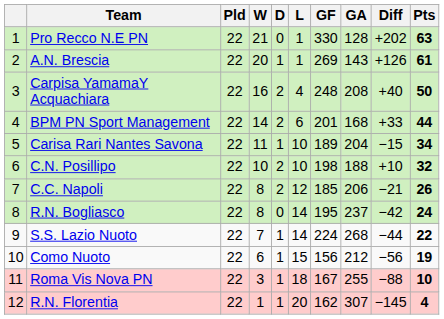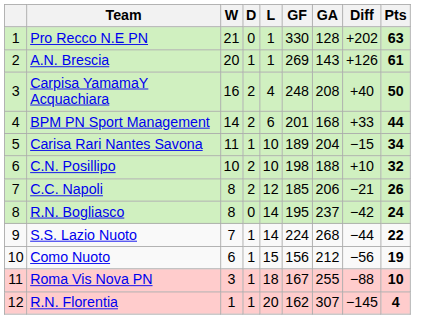 <table class="wikitable sortable" style="text-align:center">
 <tr>
 <th></th>
 <th width="210">Team</th>
-<th>Pld</th>
 <th>W</th>
 <th>D</th>
 <th>L</th>
 <th>GF</th>
 <th>GA</th>
 <th>Diff</th>
 <th>Pts</th>
 </tr>
 <tr style="background: #D0F0C0;">
 <td>1</td>
 <td align=left> <a href='#'>Pro Recco N.E PN</a></td>
-<td>22</td>
 <td>21</td>
 <td>0</td>
 <td>1</td>
 <td>330</td>
 <td>128</td>
 <td>+202</td>
 <td><strong>63</strong></td>
 </tr>
 <tr style="background: #D0F0C0;">
 <td>2</td>
 <td align=left> <a href='#'>A.N. Brescia</a></td>
-<td>22</td>
 <td>20</td>
 <td>1</td>
 <td>1</td>
 <td>269</td>
 <td>143</td>
 <td>+126</td>
 <td><strong>61</strong></td>
 </tr>
 <tr style="background: #D0F0C0;">
 <td>3</td>
 <td align=left> <a href='#'>Carpisa YamamaY Acquachiara</a></td>
-<td>22</td>
 <td>16</td>
 <td>2</td>
 <td>4</td>
 <td>248</td>
 <td>208</td>
 <td>+40</td>
 <td><strong>50</strong></td>
 </tr>
 <tr style="background: #D0F0C0;">
 <td>4</td>
 <td align=left> <a href='#'>BPM PN Sport Management</a></td>
-<td>22</td>
 <td>14</td>
 <td>2</td>
 <td>6</td>
 <td>201</td>
 <td>168</td>
 <td>+33</td>
 <td><strong>44</strong></td>
 </tr>
 <tr style="background: #D0F0C0;">
 <td>5</td>
 <td align=left> <a href='#'>Carisa Rari Nantes Savona</a></td>
-<td>22</td>
 <td>11</td>
 <td>1</td>
 <td>10</td>
 <td>189</td>
 <td>204</td>
 <td>−15</td>
 <td><strong>34</strong></td>
 </tr>
 <tr style="background: #D0F0C0;">
 <td>6</td>
 <td align=left> <a href='#'>C.N. Posillipo</a></td>
-<td>22</td>
 <td>10</td>
 <td>2</td>
 <td>10</td>
 <td>198</td>
 <td>188</td>
 <td>+10</td>
 <td><strong>32</strong></td>
 </tr>
 <tr style="background: #D0F0C0;">
 <td>7</td>
 <td align=left> <a href='#'>C.C. Napoli</a></td>
-<td>22</td>
 <td>8</td>
 <td>2</td>
 <td>12</td>
 <td>185</td>
 <td>206</td>
 <td>−21</td>
 <td><strong>26</strong></td>
 </tr>
 <tr style="background: #D0F0C0;">
 <td>8</td>
 <td align=left> <a href='#'>R.N. Bogliasco</a></td>
-<td>22</td>
 <td>8</td>
 <td>0</td>
 <td>14</td>
 <td>195</td>
 <td>237</td>
 <td>−42</td>
 <td><strong>24</strong></td>
 </tr>
 <tr>
 <td>9</td>
 <td align=left> <a href='#'>S.S. Lazio Nuoto</a></td>
-<td>22</td>
 <td>7</td>
 <td>1</td>
 <td>14</td>
 <td>224</td>
 <td>268</td>
 <td>−44</td>
 <td><strong>22</strong></td>
 </tr>
 <tr>
 <td>10</td>
 <td align=left> <a href='#'>Como Nuoto</a></td>
-<td>22</td>
 <td>6</td>
 <td>1</td>
 <td>15</td>
 <td>156</td>
 <td>212</td>
 <td>−56</td>
 <td><strong>19</strong></td>
 </tr>
 <tr style="background: #FFCCCC;">
 <td>11</td>
 <td align=left> <a href='#'>Roma Vis Nova PN</a></td>
-<td>22</td>
 <td>3</td>
 <td>1</td>
 <td>18</td>
 <td>167</td>
 <td>255</td>
 <td>−88</td>
 <td><strong>10</strong></td>
 </tr>
 <tr style="background: #FFCCCC;">
 <td>12</td>
 <td align=left> <a href='#'>R.N. Florentia</a></td>
-<td>22</td>
 <td>1</td>
 <td>1</td>
 <td>20</td>
 <td>162</td>
 <td>307</td>
 <td>−145</td>
 <td><strong>4</strong></td>
 </tr>
 </table>
